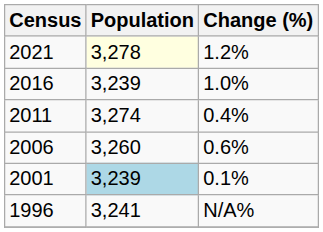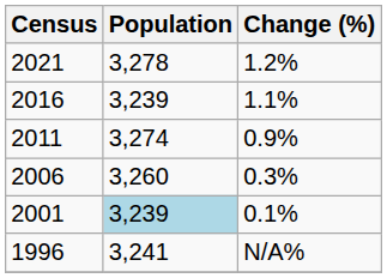 <table class="wikitable">
 <tr>
 <th>Census</th>
 <th>Population</th>
 <th>Change (%)</th>
 </tr>
 <tr>
 <td>2021</td>
-<td style="background: lightyellow;">3,278</td>
+<td>3,278</td>
 <td> 1.2%</td>
 </tr>
 <tr>
 <td>2016</td>
 <td>3,239</td>
-<td> 1.0%</td>
+<td> 1.1%</td>
 </tr>
 <tr>
 <td>2011</td>
 <td>3,274</td>
-<td> 0.4%</td>
+<td> 0.9%</td>
 </tr>
 <tr>
 <td>2006</td>
 <td>3,260</td>
-<td> 0.6%</td>
+<td> 0.3%</td>
 </tr>
 <tr>
 <td>2001</td>
 <td style="background: lightblue;">3,239</td>
 <td> 0.1%</td>
 </tr>
 <tr>
 <td>1996</td>
 <td>3,241</td>
 <td> N/A%</td>
 </tr>
 <tr>
 </tr>
 </table>
